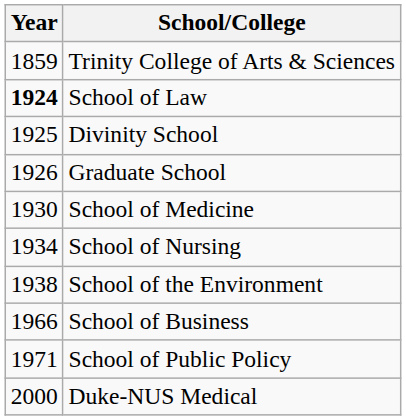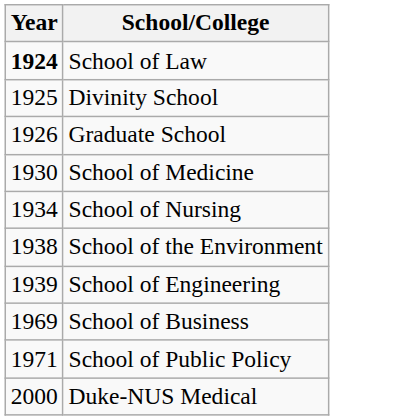 <table class="wikitable" style="float: left; margin: 0 1em">
 <tr>
 <th scope="col">Year</th>
 <th scope="col">School/College</th>
-</tr>
-<tr>
-<td>1859</td>
-<td>Trinity College of Arts & Sciences</td>
 </tr>
 <tr>
 <td><strong>1924</strong></td>
 <td>School of Law</td>
 </tr>
 <tr>
 <td>1925</td>
 <td>Divinity School</td>
 </tr>
 <tr>
 <td>1926</td>
 <td>Graduate School</td>
 </tr>
 <tr>
 <td>1930</td>
 <td>School of Medicine</td>
 </tr>
 <tr>
 <td>1934</td>
 <td>School of Nursing</td>
 </tr>
 <tr>
 <td>1938</td>
 <td>School of the Environment</td>
 </tr>
 <tr>
-<td>1966</td>
+<td>1939</td>
+<td>School of Engineering</td>
+</tr>
+<tr>
+<td>1969</td>
 <td>School of Business</td>
 </tr>
 <tr>
 <td>1971</td>
 <td>School of Public Policy</td>
 </tr>
 <tr>
 <td>2000</td>
 <td>Duke-NUS Medical</td>
 </tr>
 </table>
